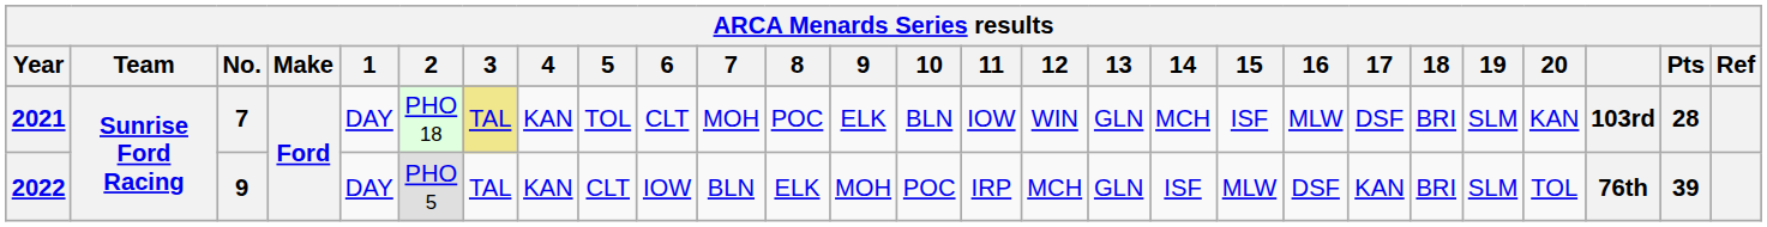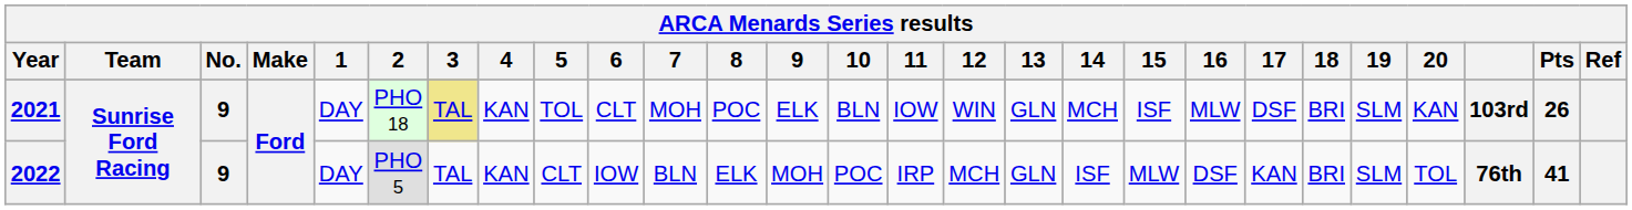 <table class="wikitable" style="text-align:center; font-size:75%">
 <tr>
 <th colspan=27><a href='#'>ARCA Menards Series</a> results</th>
 </tr>
 <tr>
 <th>Year</th>
 <th>Team</th>
 <th>No.</th>
 <th>Make</th>
 <th>1</th>
 <th>2</th>
 <th>3</th>
 <th>4</th>
 <th>5</th>
 <th>6</th>
 <th>7</th>
 <th>8</th>
 <th>9</th>
 <th>10</th>
 <th>11</th>
 <th>12</th>
 <th>13</th>
 <th>14</th>
 <th>15</th>
 <th>16</th>
 <th>17</th>
 <th>18</th>
 <th>19</th>
 <th>20</th>
 <th></th>
 <th>Pts</th>
 <th>Ref</th>
 </tr>
 <tr>
 <th><a href='#'>2021</a></th>
 <th rowspan=2><a href='#'>Sunrise Ford Racing</a></th>
-<th>7</th>
+<th>9</th>
 <th rowspan=2><a href='#'>Ford</a></th>
 <td><a href='#'>DAY</a></td>
 <td style="background:#DFFFDF;"><a href='#'>PHO</a><br><small>18</small></td>
 <td style="background: khaki;"><a href='#'>TAL</a></td>
 <td><a href='#'>KAN</a></td>
 <td><a href='#'>TOL</a></td>
 <td><a href='#'>CLT</a></td>
 <td><a href='#'>MOH</a></td>
 <td><a href='#'>POC</a></td>
 <td><a href='#'>ELK</a></td>
 <td><a href='#'>BLN</a></td>
 <td><a href='#'>IOW</a></td>
 <td><a href='#'>WIN</a></td>
 <td><a href='#'>GLN</a></td>
 <td><a href='#'>MCH</a></td>
 <td><a href='#'>ISF</a></td>
 <td><a href='#'>MLW</a></td>
 <td><a href='#'>DSF</a></td>
 <td><a href='#'>BRI</a></td>
 <td><a href='#'>SLM</a></td>
 <td><a href='#'>KAN</a></td>
 <th>103rd</th>
-<th>28</th>
+<th>26</th>
 <th></th>
 </tr>
 <tr>
 <th><a href='#'>2022</a></th>
 <th>9</th>
 <td><a href='#'>DAY</a></td>
 <td style="background:#DFDFDF;"><a href='#'>PHO</a><br><small>5</small></td>
 <td><a href='#'>TAL</a></td>
 <td><a href='#'>KAN</a></td>
 <td><a href='#'>CLT</a></td>
 <td><a href='#'>IOW</a></td>
 <td><a href='#'>BLN</a></td>
 <td><a href='#'>ELK</a></td>
 <td><a href='#'>MOH</a></td>
 <td><a href='#'>POC</a></td>
 <td><a href='#'>IRP</a></td>
 <td><a href='#'>MCH</a></td>
 <td><a href='#'>GLN</a></td>
 <td><a href='#'>ISF</a></td>
 <td><a href='#'>MLW</a></td>
 <td><a href='#'>DSF</a></td>
 <td><a href='#'>KAN</a></td>
 <td><a href='#'>BRI</a></td>
 <td><a href='#'>SLM</a></td>
 <td><a href='#'>TOL</a></td>
 <th>76th</th>
-<th>39</th>
+<th>41</th>
 <th></th>
 </tr>
 </table>
